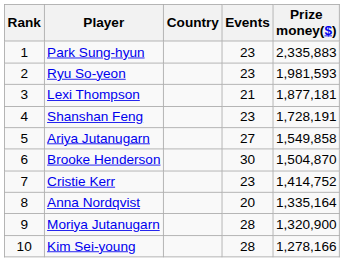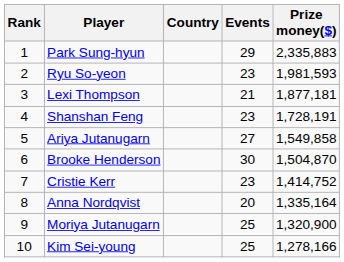 <table class="wikitable">
 <tr>
 <th>Rank</th>
 <th>Player</th>
 <th>Country</th>
 <th>Events</th>
 <th>Prize <br>money(<a href='#'>$</a>)</th>
 </tr>
 <tr>
 <td align=center>1</td>
 <td><a href='#'>Park Sung-hyun</a></td>
 <td></td>
-<td align=center>23</td>
+<td align=center>29</td>
 <td align=right>2,335,883</td>
 </tr>
 <tr>
 <td align=center>2</td>
 <td><a href='#'>Ryu So-yeon</a></td>
 <td></td>
 <td align=center>23</td>
 <td align=right>1,981,593</td>
 </tr>
 <tr>
 <td align=center>3</td>
 <td><a href='#'>Lexi Thompson</a></td>
 <td></td>
 <td align=center>21</td>
 <td align=right>1,877,181</td>
 </tr>
 <tr>
 <td align=center>4</td>
 <td><a href='#'>Shanshan Feng</a></td>
 <td></td>
 <td align=center>23</td>
 <td align=right>1,728,191</td>
 </tr>
 <tr>
 <td align=center>5</td>
 <td><a href='#'>Ariya Jutanugarn</a></td>
 <td></td>
 <td align=center>27</td>
 <td align=right>1,549,858</td>
 </tr>
 <tr>
 <td align=center>6</td>
 <td><a href='#'>Brooke Henderson</a></td>
 <td></td>
 <td align=center>30</td>
 <td align=right>1,504,870</td>
 </tr>
 <tr>
 <td align=center>7</td>
 <td><a href='#'>Cristie Kerr</a></td>
 <td></td>
 <td align=center>23</td>
 <td align=right>1,414,752</td>
 </tr>
 <tr>
 <td align=center>8</td>
 <td><a href='#'>Anna Nordqvist</a></td>
 <td></td>
 <td align=center>20</td>
 <td align=right>1,335,164</td>
 </tr>
 <tr>
 <td align=center>9</td>
 <td><a href='#'>Moriya Jutanugarn</a></td>
 <td></td>
-<td align=center>28</td>
+<td align=center>25</td>
 <td align=right>1,320,900</td>
 </tr>
 <tr>
 <td align=center>10</td>
 <td><a href='#'>Kim Sei-young</a></td>
 <td></td>
-<td align=center>28</td>
+<td align=center>25</td>
 <td align=right>1,278,166</td>
 </tr>
 </table>
